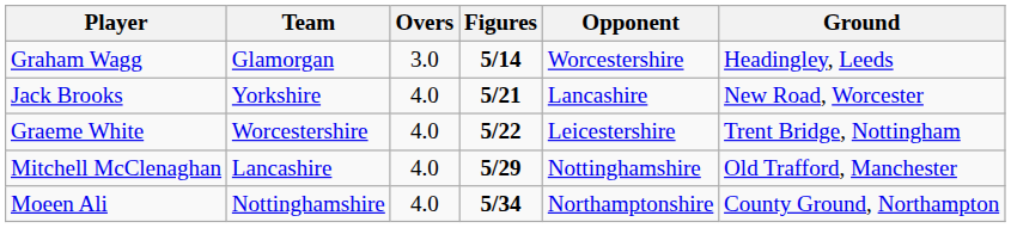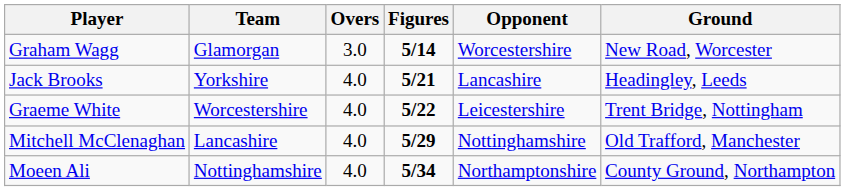 <table class="wikitable">
 <tr>
 <th>Player</th>
 <th>Team</th>
 <th>Overs</th>
 <th>Figures</th>
 <th>Opponent</th>
 <th>Ground</th>
 </tr>
 <tr>
 <td><a href='#'>Graham Wagg</a></td>
 <td><a href='#'>Glamorgan</a></td>
 <td style="text-align:center;">3.0</td>
 <td style="text-align:center;"><strong>5/14</strong></td>
 <td><a href='#'>Worcestershire</a></td>
-<td><a href='#'>Headingley</a>, <a href='#'>Leeds</a></td>
+<td><a href='#'>New Road</a>, <a href='#'>Worcester</a></td>
 </tr>
 <tr>
 <td><a href='#'>Jack Brooks</a></td>
 <td><a href='#'>Yorkshire</a></td>
 <td style="text-align:center;">4.0</td>
 <td style="text-align:center;"><strong>5/21</strong></td>
 <td><a href='#'>Lancashire</a></td>
-<td><a href='#'>New Road</a>, <a href='#'>Worcester</a></td>
+<td><a href='#'>Headingley</a>, <a href='#'>Leeds</a></td>
 </tr>
 <tr>
 <td><a href='#'>Graeme White</a></td>
 <td><a href='#'>Worcestershire</a></td>
 <td style="text-align:center;">4.0</td>
 <td style="text-align:center;"><strong>5/22</strong></td>
 <td><a href='#'>Leicestershire</a></td>
 <td><a href='#'>Trent Bridge</a>, <a href='#'>Nottingham</a></td>
 </tr>
 <tr>
 <td><a href='#'>Mitchell McClenaghan</a></td>
 <td><a href='#'>Lancashire</a></td>
 <td style="text-align:center;">4.0</td>
 <td style="text-align:center;"><strong>5/29</strong></td>
 <td><a href='#'>Nottinghamshire</a></td>
 <td><a href='#'>Old Trafford</a>, <a href='#'>Manchester</a></td>
 </tr>
 <tr>
 <td><a href='#'>Moeen Ali</a></td>
 <td><a href='#'>Nottinghamshire</a></td>
 <td style="text-align:center;">4.0</td>
 <td style="text-align:center;"><strong>5/34</strong></td>
 <td><a href='#'>Northamptonshire</a></td>
 <td><a href='#'>County Ground</a>, <a href='#'>Northampton</a></td>
 </tr>
 </table>
